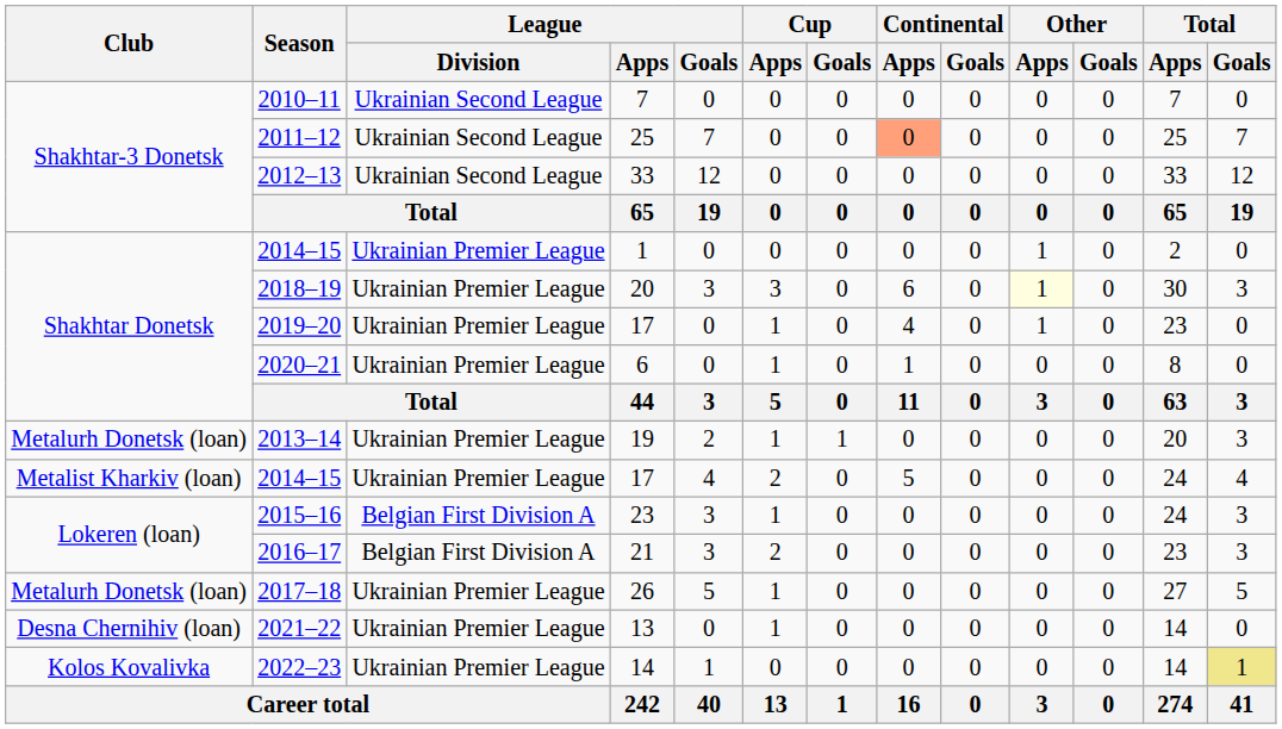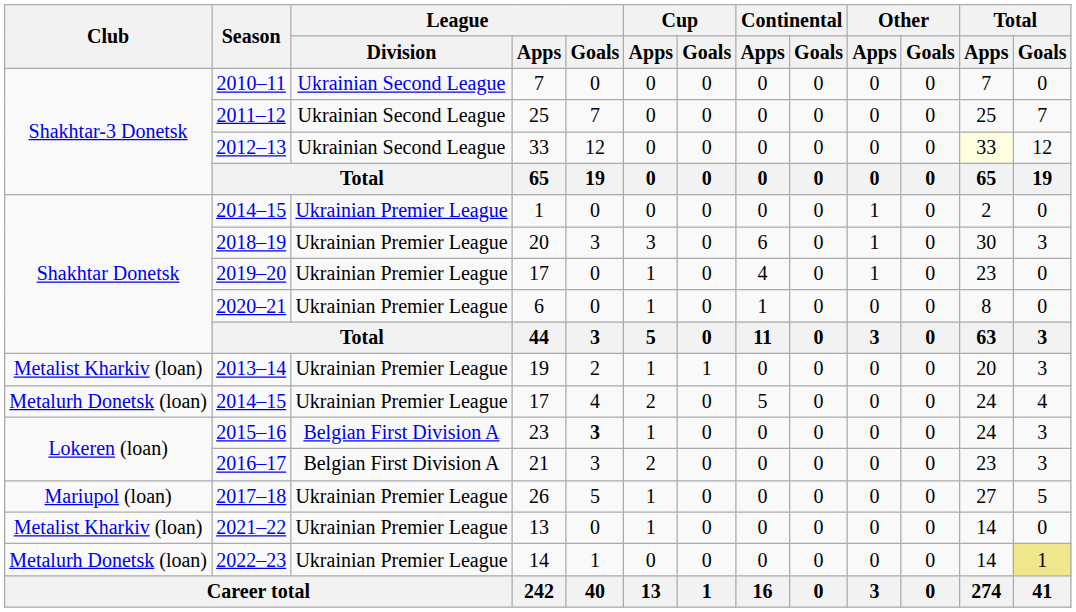 <table class="wikitable" style="text-align:center">
 <tr>
 <th rowspan="2">Club</th>
 <th rowspan="2">Season</th>
 <th colspan="3">League</th>
 <th colspan="2">Cup</th>
 <th colspan="2">Continental</th>
 <th colspan="2">Other</th>
 <th colspan="2">Total</th>
 </tr>
 <tr>
 <th>Division</th>
 <th>Apps</th>
 <th>Goals</th>
 <th>Apps</th>
 <th>Goals</th>
 <th>Apps</th>
 <th>Goals</th>
 <th>Apps</th>
 <th>Goals</th>
 <th>Apps</th>
 <th>Goals</th>
 </tr>
 <tr>
 <td rowspan="4"><a href='#'>Shakhtar-3 Donetsk</a></td>
 <td><a href='#'>2010–11</a></td>
 <td><a href='#'>Ukrainian Second League</a></td>
 <td>7</td>
 <td>0</td>
 <td>0</td>
 <td>0</td>
 <td>0</td>
 <td>0</td>
 <td>0</td>
 <td>0</td>
 <td>7</td>
 <td>0</td>
 </tr>
 <tr>
 <td><a href='#'>2011–12</a></td>
 <td>Ukrainian Second League</td>
 <td>25</td>
 <td>7</td>
 <td>0</td>
 <td>0</td>
-<td style="background: lightsalmon;">0</td>
+<td>0</td>
 <td>0</td>
 <td>0</td>
 <td>0</td>
 <td>25</td>
 <td>7</td>
 </tr>
 <tr>
 <td><a href='#'>2012–13</a></td>
 <td>Ukrainian Second League</td>
 <td>33</td>
 <td>12</td>
 <td>0</td>
 <td>0</td>
 <td>0</td>
 <td>0</td>
 <td>0</td>
 <td>0</td>
-<td>33</td>
+<td style="background: lightyellow;">33</td>
 <td>12</td>
 </tr>
 <tr>
 <th colspan="2">Total</th>
 <th>65</th>
 <th>19</th>
 <th>0</th>
 <th>0</th>
 <th>0</th>
 <th>0</th>
 <th>0</th>
 <th>0</th>
 <th>65</th>
 <th>19</th>
 </tr>
 <tr>
 <td rowspan="5"><a href='#'>Shakhtar Donetsk</a></td>
 <td><a href='#'>2014–15</a></td>
 <td><a href='#'>Ukrainian Premier League</a></td>
 <td>1</td>
 <td>0</td>
 <td>0</td>
 <td>0</td>
 <td>0</td>
 <td>0</td>
 <td>1</td>
 <td>0</td>
 <td>2</td>
 <td>0</td>
 </tr>
 <tr>
 <td><a href='#'>2018–19</a></td>
 <td>Ukrainian Premier League</td>
 <td>20</td>
 <td>3</td>
 <td>3</td>
 <td>0</td>
 <td>6</td>
 <td>0</td>
-<td style="background: lightyellow;">1</td>
+<td>1</td>
 <td>0</td>
 <td>30</td>
 <td>3</td>
 </tr>
 <tr>
 <td><a href='#'>2019–20</a></td>
 <td>Ukrainian Premier League</td>
 <td>17</td>
 <td>0</td>
 <td>1</td>
 <td>0</td>
 <td>4</td>
 <td>0</td>
 <td>1</td>
 <td>0</td>
 <td>23</td>
 <td>0</td>
 </tr>
 <tr>
 <td><a href='#'>2020–21</a></td>
 <td>Ukrainian Premier League</td>
 <td>6</td>
 <td>0</td>
 <td>1</td>
 <td>0</td>
 <td>1</td>
 <td>0</td>
 <td>0</td>
 <td>0</td>
 <td>8</td>
 <td>0</td>
 </tr>
 <tr>
 <th colspan="2">Total</th>
 <th>44</th>
 <th>3</th>
 <th>5</th>
 <th>0</th>
 <th>11</th>
 <th>0</th>
 <th>3</th>
 <th>0</th>
 <th>63</th>
 <th>3</th>
 </tr>
 <tr>
-<td><a href='#'>Metalurh Donetsk</a> (loan)</td>
+<td><a href='#'>Metalist Kharkiv</a> (loan)</td>
 <td><a href='#'>2013–14</a></td>
 <td>Ukrainian Premier League</td>
 <td>19</td>
 <td>2</td>
 <td>1</td>
 <td>1</td>
 <td>0</td>
 <td>0</td>
 <td>0</td>
 <td>0</td>
 <td>20</td>
 <td>3</td>
 </tr>
 <tr>
-<td><a href='#'>Metalist Kharkiv</a> (loan)</td>
+<td><a href='#'>Metalurh Donetsk</a> (loan)</td>
 <td><a href='#'>2014–15</a></td>
 <td>Ukrainian Premier League</td>
 <td>17</td>
 <td>4</td>
 <td>2</td>
 <td>0</td>
 <td>5</td>
 <td>0</td>
 <td>0</td>
 <td>0</td>
 <td>24</td>
 <td>4</td>
 </tr>
 <tr>
 <td rowspan="2"><a href='#'>Lokeren</a> (loan)</td>
 <td><a href='#'>2015–16</a></td>
 <td><a href='#'>Belgian First Division A</a></td>
 <td>23</td>
-<td>3</td>
+<td><strong>3</strong></td>
 <td>1</td>
 <td>0</td>
 <td>0</td>
 <td>0</td>
 <td>0</td>
 <td>0</td>
 <td>24</td>
 <td>3</td>
 </tr>
 <tr>
 <td><a href='#'>2016–17</a></td>
 <td>Belgian First Division A</td>
 <td>21</td>
 <td>3</td>
 <td>2</td>
 <td>0</td>
 <td>0</td>
 <td>0</td>
 <td>0</td>
 <td>0</td>
 <td>23</td>
 <td>3</td>
 </tr>
 <tr>
-<td><a href='#'>Metalurh Donetsk</a> (loan)</td>
+<td><a href='#'>Mariupol</a> (loan)</td>
 <td><a href='#'>2017–18</a></td>
 <td>Ukrainian Premier League</td>
 <td>26</td>
 <td>5</td>
 <td>1</td>
 <td>0</td>
 <td>0</td>
 <td>0</td>
 <td>0</td>
 <td>0</td>
 <td>27</td>
 <td>5</td>
 </tr>
 <tr>
-<td><a href='#'>Desna Chernihiv</a> (loan)</td>
+<td><a href='#'>Metalist Kharkiv</a> (loan)</td>
 <td><a href='#'>2021–22</a></td>
 <td>Ukrainian Premier League</td>
 <td>13</td>
 <td>0</td>
 <td>1</td>
 <td>0</td>
 <td>0</td>
 <td>0</td>
 <td>0</td>
 <td>0</td>
 <td>14</td>
 <td>0</td>
 </tr>
 <tr>
-<td><a href='#'>Kolos Kovalivka</a></td>
+<td><a href='#'>Metalurh Donetsk</a> (loan)</td>
 <td><a href='#'>2022–23</a></td>
 <td>Ukrainian Premier League</td>
 <td>14</td>
 <td>1</td>
 <td>0</td>
 <td>0</td>
 <td>0</td>
 <td>0</td>
 <td>0</td>
 <td>0</td>
 <td>14</td>
 <td style="background: khaki;">1</td>
 </tr>
 <tr>
 <th colspan="3">Career total</th>
 <th>242</th>
 <th>40</th>
 <th>13</th>
 <th>1</th>
 <th>16</th>
 <th>0</th>
 <th>3</th>
 <th>0</th>
 <th>274</th>
 <th>41</th>
 </tr>
 </table>
